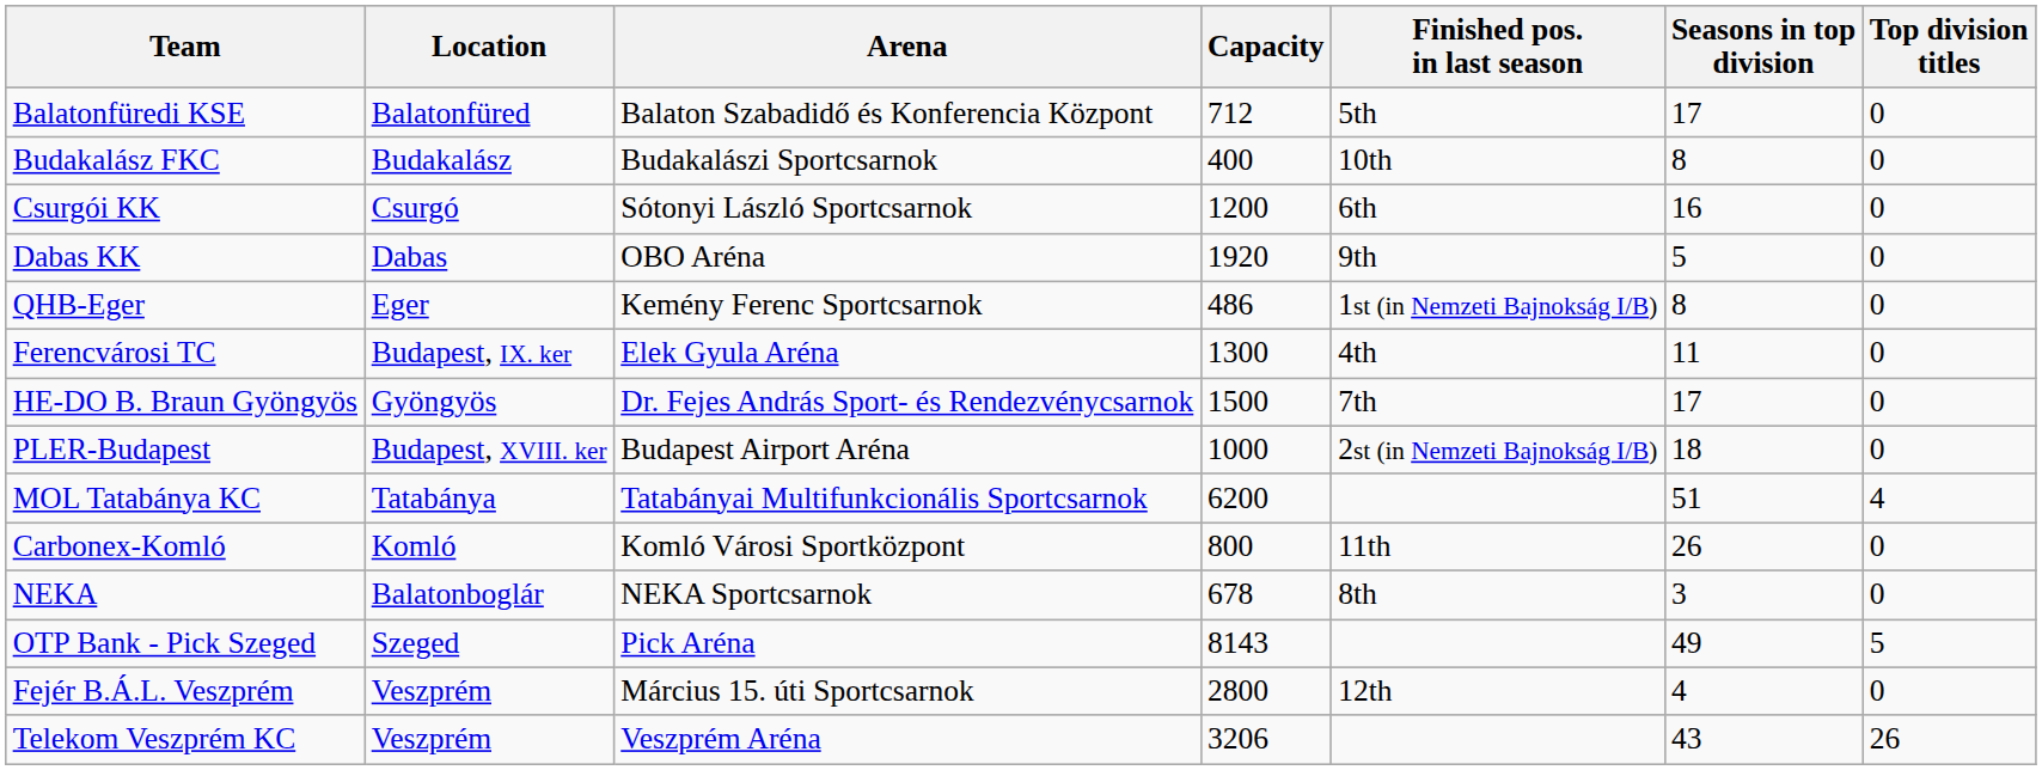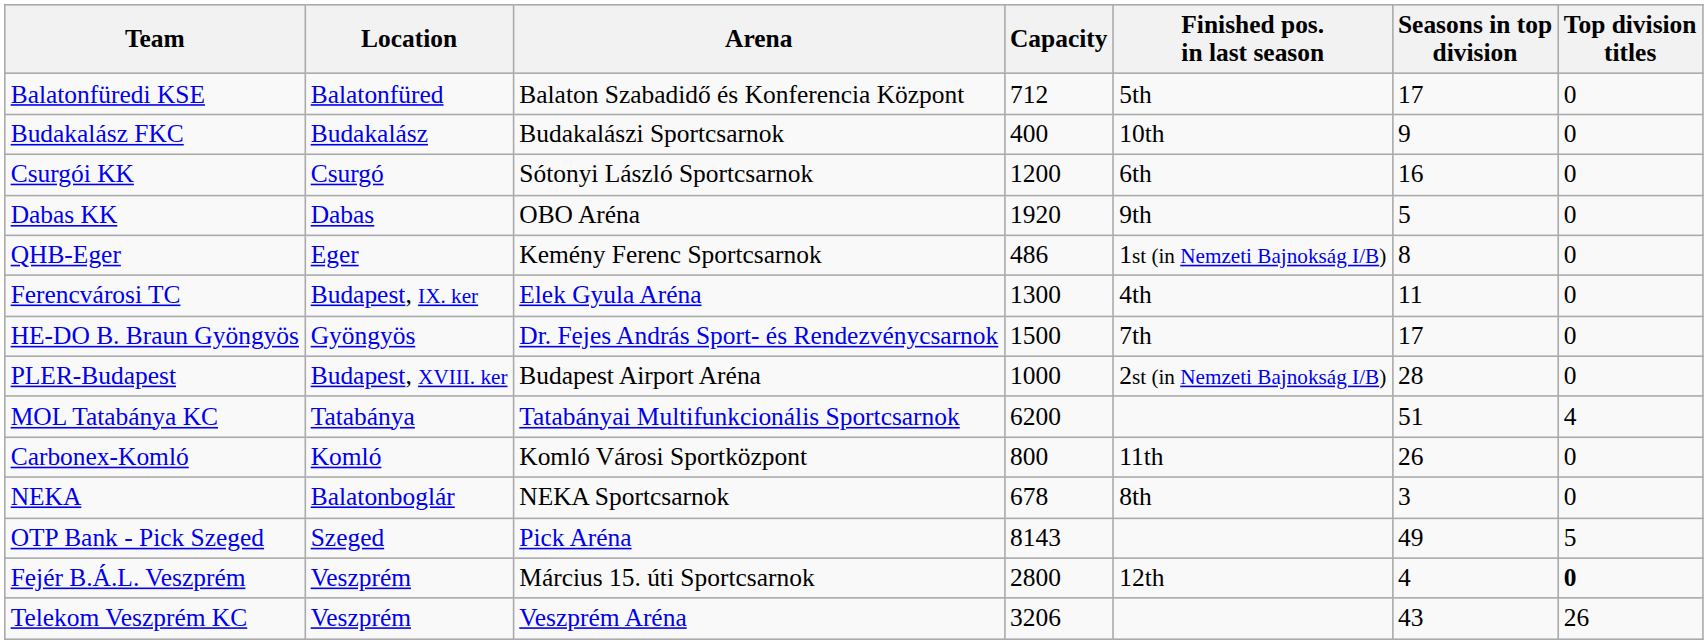 <table class="wikitable sortable" style="text-align: left;">
 <tr>
 <th>Team</th>
 <th>Location</th>
 <th>Arena</th>
 <th>Capacity</th>
 <th>Finished pos.<br>in last season</th>
 <th>Seasons in top<br>division</th>
 <th>Top division<br>titles</th>
 </tr>
 <tr>
 <td><a href='#'>Balatonfüredi KSE</a></td>
 <td><a href='#'>Balatonfüred</a></td>
 <td>Balaton Szabadidő és Konferencia Központ</td>
 <td>712</td>
 <td>5th</td>
 <td>17</td>
 <td>0</td>
 </tr>
 <tr>
 <td><a href='#'>Budakalász FKC</a></td>
 <td><a href='#'>Budakalász</a></td>
 <td>Budakalászi Sportcsarnok</td>
 <td>400</td>
 <td>10th</td>
-<td>8</td>
+<td>9</td>
 <td>0</td>
 </tr>
 <tr>
 <td><a href='#'>Csurgói KK</a></td>
 <td><a href='#'>Csurgó</a></td>
 <td>Sótonyi László Sportcsarnok</td>
 <td>1200</td>
 <td>6th</td>
 <td>16</td>
 <td>0</td>
 </tr>
 <tr>
 <td><a href='#'>Dabas KK</a></td>
 <td><a href='#'>Dabas</a></td>
 <td>OBO Aréna</td>
 <td>1920</td>
 <td>9th</td>
 <td>5</td>
 <td>0</td>
 </tr>
 <tr>
 <td><a href='#'>QHB-Eger</a></td>
 <td><a href='#'>Eger</a></td>
 <td>Kemény Ferenc Sportcsarnok</td>
 <td>486</td>
 <td>1<small>st (in <a href='#'>Nemzeti Bajnokság I/B</a>)</small> </td>
 <td>8</td>
 <td>0</td>
 </tr>
 <tr>
 <td><a href='#'>Ferencvárosi TC</a></td>
 <td><a href='#'>Budapest</a>, <small><a href='#'>IX. ker</a></small></td>
 <td><a href='#'>Elek Gyula Aréna</a></td>
 <td>1300</td>
 <td>4th</td>
 <td>11</td>
 <td>0</td>
 </tr>
 <tr>
 <td><a href='#'>HE-DO B. Braun Gyöngyös</a></td>
 <td><a href='#'>Gyöngyös</a></td>
 <td><a href='#'>Dr. Fejes András Sport- és Rendezvénycsarnok</a></td>
 <td>1500</td>
 <td>7th</td>
 <td>17</td>
 <td>0</td>
 </tr>
 <tr>
 <td><a href='#'>PLER-Budapest</a></td>
 <td><a href='#'>Budapest</a>, <small><a href='#'>XVIII. ker</a></small></td>
 <td>Budapest Airport Aréna</td>
 <td>1000</td>
 <td>2<small>st (in <a href='#'>Nemzeti Bajnokság I/B</a>)</small> </td>
-<td>18</td>
+<td>28</td>
 <td>0</td>
 </tr>
 <tr>
 <td><a href='#'>MOL Tatabánya KC</a></td>
 <td><a href='#'>Tatabánya</a></td>
 <td><a href='#'>Tatabányai Multifunkcionális Sportcsarnok</a></td>
 <td>6200</td>
 <td></td>
 <td>51</td>
 <td>4</td>
 </tr>
 <tr>
 <td><a href='#'>Carbonex-Komló</a></td>
 <td><a href='#'>Komló</a></td>
 <td>Komló Városi Sportközpont</td>
 <td>800</td>
 <td>11th</td>
 <td>26</td>
 <td>0</td>
 </tr>
 <tr>
 <td><a href='#'>NEKA</a></td>
 <td><a href='#'>Balatonboglár</a></td>
 <td>NEKA Sportcsarnok</td>
 <td>678</td>
 <td>8th</td>
 <td>3</td>
 <td>0</td>
 </tr>
 <tr>
 <td><a href='#'>OTP Bank - Pick Szeged</a></td>
 <td><a href='#'>Szeged</a></td>
 <td><a href='#'>Pick Aréna</a></td>
 <td>8143</td>
 <td></td>
 <td>49</td>
 <td>5</td>
 </tr>
 <tr>
 <td><a href='#'>Fejér B.Á.L. Veszprém</a></td>
 <td><a href='#'>Veszprém</a></td>
 <td>Március 15. úti Sportcsarnok</td>
 <td>2800</td>
 <td>12th</td>
 <td>4</td>
-<td>0</td>
+<td><strong>0</strong></td>
 </tr>
 <tr>
 <td><a href='#'>Telekom Veszprém KC</a></td>
 <td><a href='#'>Veszprém</a></td>
 <td><a href='#'>Veszprém Aréna</a></td>
 <td>3206</td>
 <td></td>
 <td>43</td>
 <td>26</td>
 </tr>
 </table>
